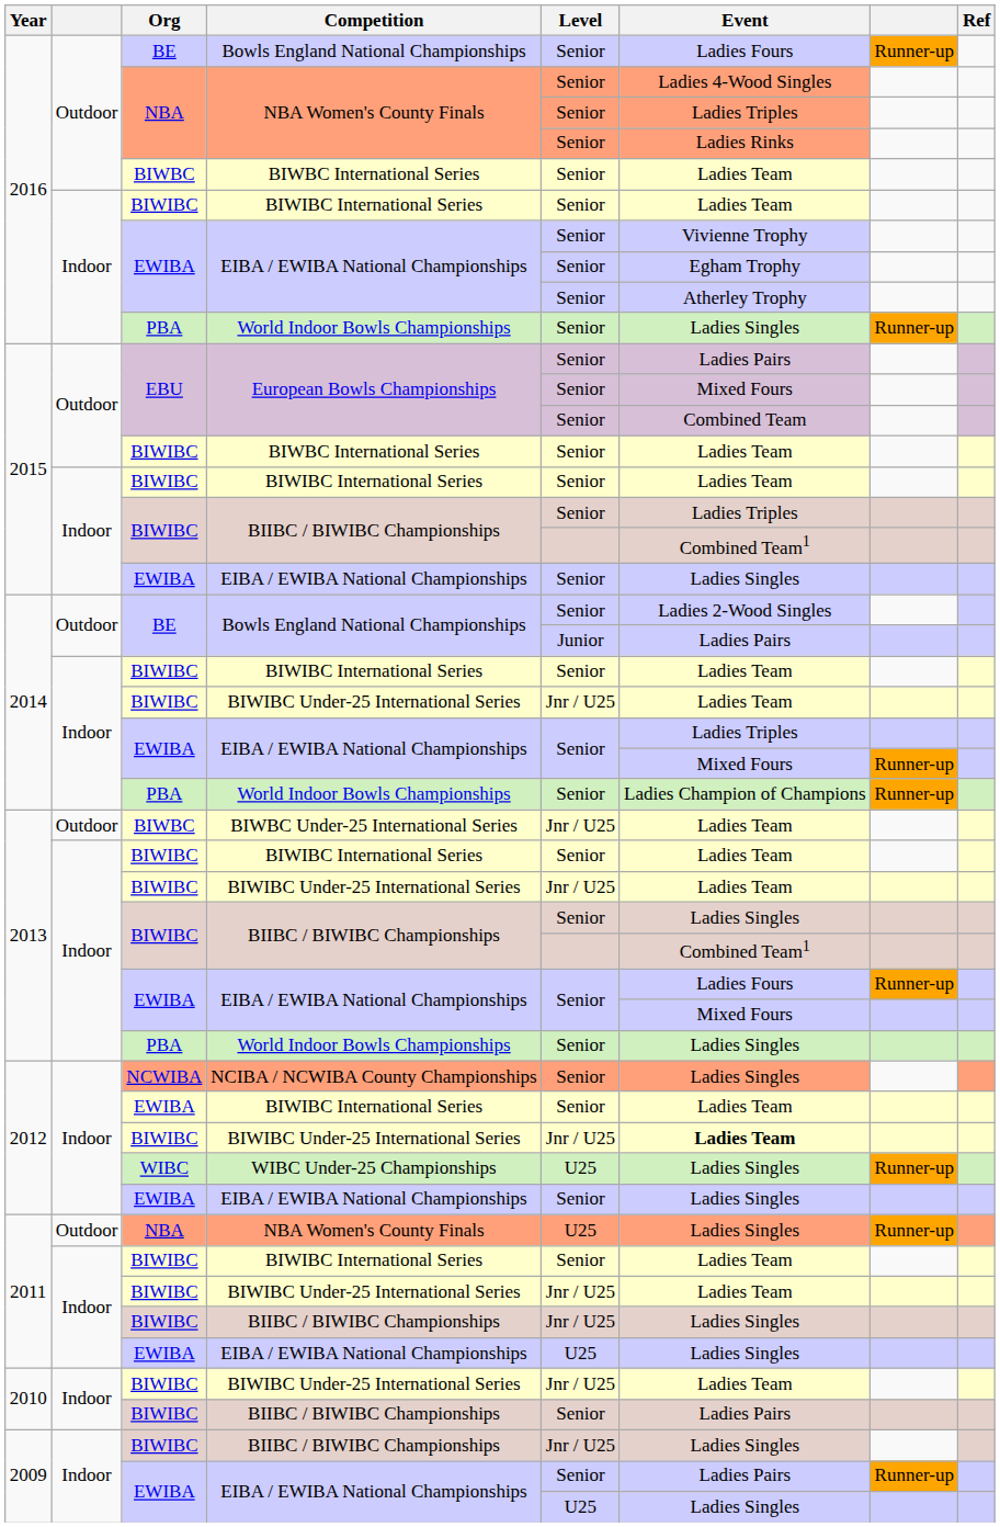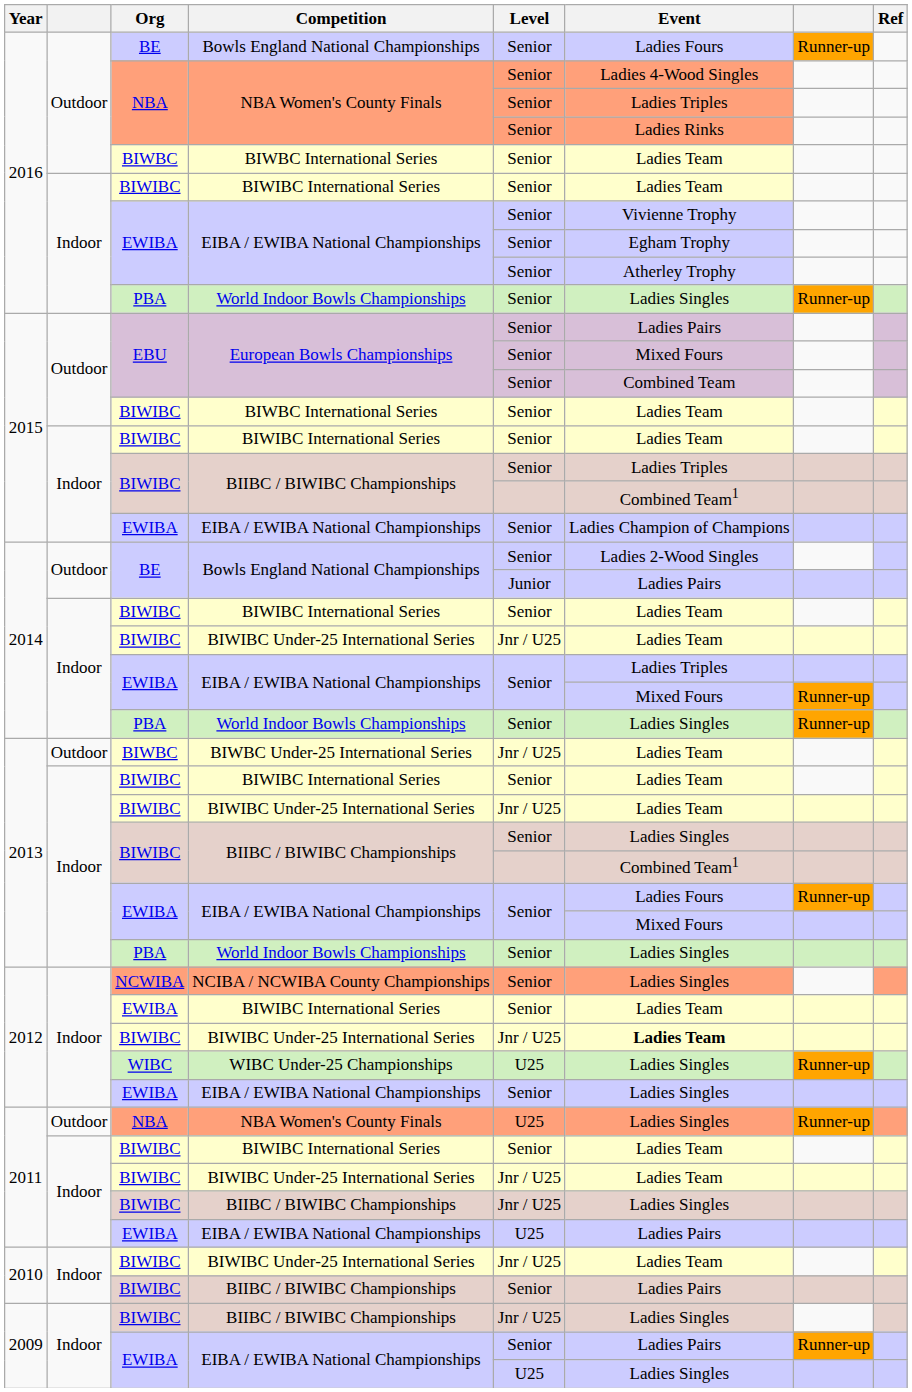 <table class="wikitable collapsible collapsed" style="font-size:85%; text-align: center;">
 <tr>
 <th>Year</th>
 <th></th>
 <th>Org</th>
 <th>Competition</th>
 <th>Level</th>
 <th>Event</th>
 <th></th>
 <th>Ref</th>
 </tr>
 <tr>
 <td rowspan="10">2016</td>
 <td rowspan="5">Outdoor</td>
 <td style="background:#ccf;"><a href='#'>BE</a></td>
 <td style="background:#ccf;">Bowls England National Championships</td>
 <td style="background:#ccf;">Senior</td>
 <td style="background:#ccf;">Ladies Fours</td>
 <td style="background:orange;">Runner-up</td>
 <td></td>
 </tr>
 <tr>
 <td rowspan="3" style="background:#ffa07a;"><a href='#'>NBA</a></td>
 <td rowspan="3" style="background:#ffa07a;">NBA Women's County Finals</td>
 <td style="background:#ffa07a;">Senior</td>
 <td style="background:#ffa07a;">Ladies 4-Wood Singles</td>
 <td></td>
 <td></td>
 </tr>
 <tr>
 <td style="background:#ffa07a;">Senior</td>
 <td style="background:#ffa07a;">Ladies Triples</td>
 <td></td>
 <td></td>
 </tr>
 <tr>
 <td style="background:#ffa07a;">Senior</td>
 <td style="background:#ffa07a;">Ladies Rinks</td>
 <td></td>
 <td></td>
 </tr>
 <tr>
 <td style="background:#ffc;"><a href='#'>BIWBC</a></td>
 <td style="background:#ffc;">BIWBC International Series</td>
 <td style="background:#ffc;">Senior</td>
 <td style="background:#ffc;">Ladies Team</td>
 <td></td>
 <td></td>
 </tr>
 <tr>
 <td rowspan="5">Indoor</td>
 <td style="background:#ffc;"><a href='#'>BIWIBC</a></td>
 <td style="background:#ffc;">BIWIBC International Series</td>
 <td style="background:#ffc;">Senior</td>
 <td style="background:#ffc;">Ladies Team</td>
 <td></td>
 <td></td>
 </tr>
 <tr>
 <td rowspan="3" style="background:#ccf;"><a href='#'>EWIBA</a></td>
 <td rowspan="3" style="background:#ccf;">EIBA / EWIBA National Championships</td>
 <td style="background:#ccf;">Senior</td>
 <td style="background:#ccf;">Vivienne Trophy</td>
 <td></td>
 <td></td>
 </tr>
 <tr>
 <td style="background:#ccf;">Senior</td>
 <td style="background:#ccf;">Egham Trophy</td>
 <td></td>
 <td></td>
 </tr>
 <tr>
 <td style="background:#ccf;">Senior</td>
 <td style="background:#ccf;">Atherley Trophy</td>
 <td></td>
 <td></td>
 </tr>
 <tr style="background:#d0f0c0;">
 <td><a href='#'>PBA</a></td>
 <td><a href='#'>World Indoor Bowls Championships</a></td>
 <td>Senior</td>
 <td>Ladies Singles</td>
 <td style="background:orange;">Runner-up</td>
 <td></td>
 </tr>
 <tr>
 <td rowspan=8>2015</td>
 <td rowspan=4>Outdoor</td>
 <td rowspan=3 style="background:thistle;"><a href='#'>EBU</a></td>
 <td rowspan=3 style="background:thistle;"><a href='#'>European Bowls Championships</a></td>
 <td style="background:thistle;">Senior</td>
 <td style="background:thistle;">Ladies Pairs</td>
 <td></td>
 <td style="background:thistle;"></td>
 </tr>
 <tr>
 <td style="background:thistle;">Senior</td>
 <td style="background:thistle;">Mixed Fours</td>
 <td></td>
 <td style="background:thistle;"></td>
 </tr>
 <tr>
 <td style="background:thistle;">Senior</td>
 <td style="background:thistle;">Combined Team</td>
 <td></td>
 <td style="background:thistle;"></td>
 </tr>
 <tr>
 <td style="background:#ffc;"><a href='#'>BIWIBC</a></td>
 <td style="background:#ffc;">BIWBC International Series</td>
 <td style="background:#ffc;">Senior</td>
 <td style="background:#ffc;">Ladies Team</td>
 <td></td>
 <td style="background:#ffc;"></td>
 </tr>
 <tr>
 <td rowspan=4>Indoor</td>
 <td style="background:#ffc;"><a href='#'>BIWIBC</a></td>
 <td style="background:#ffc;">BIWIBC International Series</td>
 <td style="background:#ffc;">Senior</td>
 <td style="background:#ffc;">Ladies Team</td>
 <td></td>
 <td style="background:#ffc;"></td>
 </tr>
 <tr style="background:#e5d1cb;">
 <td rowspan=2><a href='#'>BIWIBC</a></td>
 <td rowspan=2>BIIBC / BIWIBC Championships</td>
 <td>Senior</td>
 <td>Ladies Triples</td>
 <td></td>
 <td></td>
 </tr>
 <tr style="background:#e5d1cb;">
 <td></td>
 <td>Combined Team<sup>1</sup></td>
 <td></td>
 <td></td>
 </tr>
 <tr style="background:#ccf;">
 <td><a href='#'>EWIBA</a></td>
 <td>EIBA / EWIBA National Championships</td>
 <td>Senior</td>
-<td>Ladies Singles</td>
+<td>Ladies Champion of Champions</td>
 <td></td>
 <td></td>
 </tr>
 <tr>
 <td rowspan=7>2014</td>
 <td rowspan=2>Outdoor</td>
 <td rowspan=2 style="background:#ccf;"><a href='#'>BE</a></td>
 <td rowspan=2 style="background:#ccf;">Bowls England National Championships</td>
 <td style="background:#ccf;">Senior</td>
 <td style="background:#ccf;">Ladies 2-Wood Singles</td>
 <td></td>
 <td style="background:#ccf;"></td>
 </tr>
 <tr style="background:#ccf;">
 <td>Junior</td>
 <td>Ladies Pairs</td>
 <td></td>
 <td></td>
 </tr>
 <tr>
 <td rowspan=5>Indoor</td>
 <td style="background:#ffc;"><a href='#'>BIWIBC</a></td>
 <td style="background:#ffc;">BIWIBC International Series</td>
 <td style="background:#ffc;">Senior</td>
 <td style="background:#ffc;">Ladies Team</td>
 <td></td>
 <td style="background:#ffc;"></td>
 </tr>
 <tr style="background:#ffc;">
 <td><a href='#'>BIWIBC</a></td>
 <td>BIWIBC Under-25 International Series</td>
 <td>Jnr / U25</td>
 <td>Ladies Team</td>
 <td></td>
 <td></td>
 </tr>
 <tr style="background:#ccf;">
 <td rowspan=2><a href='#'>EWIBA</a></td>
 <td rowspan=2>EIBA / EWIBA National Championships</td>
 <td rowspan=2>Senior</td>
 <td>Ladies Triples</td>
 <td></td>
 <td></td>
 </tr>
 <tr style="background:#ccf;">
 <td>Mixed Fours</td>
 <td style="background:orange;">Runner-up</td>
 <td></td>
 </tr>
 <tr style="background:#d0f0c0;">
 <td><a href='#'>PBA</a></td>
 <td><a href='#'>World Indoor Bowls Championships</a></td>
 <td>Senior</td>
-<td>Ladies Champion of Champions</td>
+<td>Ladies Singles</td>
 <td style="background:orange;">Runner-up</td>
 <td></td>
 </tr>
 <tr>
 <td rowspan=8>2013</td>
 <td>Outdoor</td>
 <td style="background:#ffc;"><a href='#'>BIWBC</a></td>
 <td style="background:#ffc;">BIWBC Under-25 International Series</td>
 <td style="background:#ffc;">Jnr / U25</td>
 <td style="background:#ffc;">Ladies Team</td>
 <td></td>
 <td style="background:#ffc;"></td>
 </tr>
 <tr>
 <td rowspan=7>Indoor</td>
 <td style="background:#ffc;"><a href='#'>BIWIBC</a></td>
 <td style="background:#ffc;">BIWIBC International Series</td>
 <td style="background:#ffc;">Senior</td>
 <td style="background:#ffc;">Ladies Team</td>
 <td></td>
 <td style="background:#ffc;"></td>
 </tr>
 <tr style="background:#ffc;">
 <td><a href='#'>BIWIBC</a></td>
 <td>BIWIBC Under-25 International Series</td>
 <td>Jnr / U25</td>
 <td>Ladies Team</td>
 <td></td>
 <td></td>
 </tr>
 <tr style="background:#e5d1cb;">
 <td rowspan=2><a href='#'>BIWIBC</a></td>
 <td rowspan=2>BIIBC / BIWIBC Championships</td>
 <td>Senior</td>
 <td>Ladies Singles</td>
 <td></td>
 <td></td>
 </tr>
 <tr style="background:#e5d1cb;">
 <td></td>
 <td>Combined Team<sup>1</sup></td>
 <td></td>
 <td></td>
 </tr>
 <tr style="background:#ccf;">
 <td rowspan=2><a href='#'>EWIBA</a></td>
 <td rowspan=2>EIBA / EWIBA National Championships</td>
 <td rowspan=2>Senior</td>
 <td>Ladies Fours</td>
 <td style="background:Orange;">Runner-up</td>
 <td></td>
 </tr>
 <tr style="background:#ccf;">
 <td>Mixed Fours</td>
 <td></td>
 <td></td>
 </tr>
 <tr style="background:#d0f0c0;">
 <td><a href='#'>PBA</a></td>
 <td><a href='#'>World Indoor Bowls Championships</a></td>
 <td>Senior</td>
 <td>Ladies Singles</td>
 <td></td>
 <td></td>
 </tr>
 <tr>
 <td rowspan=5>2012</td>
 <td rowspan=5>Indoor</td>
 <td style="background:#ffa07a;"><a href='#'>NCWIBA</a></td>
 <td style="background:#ffa07a;">NCIBA / NCWIBA County Championships</td>
 <td style="background:#ffa07a;">Senior</td>
 <td style="background:#ffa07a;">Ladies Singles</td>
 <td></td>
 <td style="background:#ffa07a;"></td>
 </tr>
 <tr style="background:#ffc;">
 <td><a href='#'>EWIBA</a></td>
 <td>BIWIBC International Series</td>
 <td>Senior</td>
 <td>Ladies Team</td>
 <td></td>
 <td></td>
 </tr>
 <tr style="background:#ffc;">
 <td><a href='#'>BIWIBC</a></td>
 <td>BIWIBC Under-25 International Series</td>
 <td>Jnr / U25</td>
 <td><strong>Ladies Team</strong></td>
 <td></td>
 <td></td>
 </tr>
 <tr style="background:#d0f0c0;">
 <td><a href='#'>WIBC</a></td>
 <td>WIBC Under-25 Championships</td>
 <td>U25</td>
 <td>Ladies Singles</td>
 <td style="background:orange;">Runner-up</td>
 <td></td>
 </tr>
 <tr style="background:#ccf;">
 <td><a href='#'>EWIBA</a></td>
 <td>EIBA / EWIBA National Championships</td>
 <td>Senior</td>
 <td>Ladies Singles</td>
 <td></td>
 <td></td>
 </tr>
 <tr>
 <td rowspan=5>2011</td>
 <td>Outdoor</td>
 <td style="background:#ffa07a;"><a href='#'>NBA</a></td>
 <td style="background:#ffa07a;">NBA Women's County Finals</td>
 <td style="background:#ffa07a;">U25</td>
 <td style="background:#ffa07a;">Ladies Singles</td>
 <td style="background:orange;">Runner-up</td>
 <td style="background:#ffa07a;"></td>
 </tr>
 <tr>
 <td rowspan=4>Indoor</td>
 <td style="background:#ffc;"><a href='#'>BIWIBC</a></td>
 <td style="background:#ffc;">BIWIBC International Series</td>
 <td style="background:#ffc;">Senior</td>
 <td style="background:#ffc;">Ladies Team</td>
 <td></td>
 <td style="background:#ffc;"></td>
 </tr>
 <tr style="background:#ffc;">
 <td><a href='#'>BIWIBC</a></td>
 <td>BIWIBC Under-25 International Series</td>
 <td>Jnr / U25</td>
 <td>Ladies Team</td>
 <td></td>
 <td></td>
 </tr>
 <tr style="background:#e5d1cb;">
 <td><a href='#'>BIWIBC</a></td>
 <td>BIIBC / BIWIBC Championships</td>
 <td>Jnr / U25</td>
 <td>Ladies Singles</td>
 <td></td>
 <td></td>
 </tr>
 <tr style="background:#ccf;">
 <td><a href='#'>EWIBA</a></td>
 <td>EIBA / EWIBA National Championships</td>
 <td>U25</td>
-<td>Ladies Singles</td>
+<td>Ladies Pairs</td>
 <td></td>
 <td></td>
 </tr>
 <tr>
 <td rowspan=2>2010</td>
 <td rowspan=2>Indoor</td>
 <td style="background:#ffc;"><a href='#'>BIWIBC</a></td>
 <td style="background:#ffc;">BIWIBC Under-25 International Series</td>
 <td style="background:#ffc;">Jnr / U25</td>
 <td style="background:#ffc;">Ladies Team</td>
 <td></td>
 <td style="background:#ffc;"></td>
 </tr>
 <tr style="background:#e5d1cb;">
 <td><a href='#'>BIWIBC</a></td>
 <td>BIIBC / BIWIBC Championships</td>
 <td>Senior</td>
 <td>Ladies Pairs</td>
 <td></td>
 <td></td>
 </tr>
 <tr>
 <td rowspan=3>2009</td>
 <td rowspan=3>Indoor</td>
 <td style="background:#e5d1cb;"><a href='#'>BIWIBC</a></td>
 <td style="background:#e5d1cb;">BIIBC / BIWIBC Championships</td>
 <td style="background:#e5d1cb;">Jnr / U25</td>
 <td style="background:#e5d1cb;">Ladies Singles</td>
 <td></td>
 <td style="background:#e5d1cb;"></td>
 </tr>
 <tr style="background:#ccf;">
 <td rowspan=2><a href='#'>EWIBA</a></td>
 <td rowspan=2>EIBA / EWIBA National Championships</td>
 <td>Senior</td>
 <td>Ladies Pairs</td>
 <td style="background:orange;">Runner-up</td>
 <td></td>
 </tr>
 <tr style="background:#ccf;">
 <td>U25</td>
 <td>Ladies Singles</td>
 <td></td>
 <td></td>
 </tr>
 </table>
